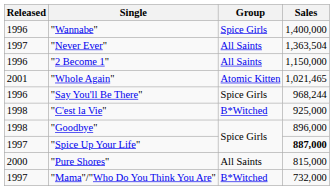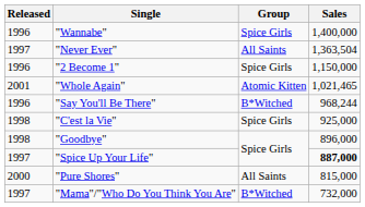 <table class="wikitable plainrowheaders sortable">
 <tr>
 <th>Released</th>
 <th>Single</th>
 <th>Group</th>
 <th>Sales</th>
 </tr>
 <tr>
 <td>1996</td>
 <td style="text-align:left;">"<a href='#'>Wannabe</a>"</td>
 <td><a href='#'>Spice Girls</a></td>
 <td style="text-align:right;">1,400,000</td>
 </tr>
 <tr>
 <td>1997</td>
 <td style="text-align:left;">"<a href='#'>Never Ever</a>"</td>
 <td><a href='#'>All Saints</a></td>
 <td style="text-align:right;">1,363,504</td>
 </tr>
 <tr>
 <td>1996</td>
 <td style="text-align:left;">"<a href='#'>2 Become 1</a>"</td>
-<td><a href='#'>All Saints</a></td>
+<td>Spice Girls</td>
 <td style="text-align:right;">1,150,000</td>
 </tr>
 <tr>
 <td>2001</td>
 <td style="text-align:left;">"<a href='#'>Whole Again</a>"</td>
 <td><a href='#'>Atomic Kitten</a></td>
 <td style="text-align:right;">1,021,465</td>
 </tr>
 <tr>
 <td>1996</td>
 <td style="text-align:left;">"<a href='#'>Say You'll Be There</a>"</td>
-<td>Spice Girls</td>
+<td><a href='#'>B*Witched</a></td>
 <td style="text-align:right;">968,244</td>
 </tr>
 <tr>
 <td>1998</td>
 <td style="text-align:left;">"<a href='#'>C'est la Vie</a>"</td>
-<td><a href='#'>B*Witched</a></td>
+<td>Spice Girls</td>
 <td style="text-align:right;">925,000</td>
 </tr>
 <tr>
 <td>1998</td>
 <td style="text-align:left;">"<a href='#'>Goodbye</a>"</td>
 <td rowspan="2">Spice Girls</td>
 <td style="text-align:right;">896,000</td>
 </tr>
 <tr>
 <td>1997</td>
 <td style="text-align:left;">"<a href='#'>Spice Up Your Life</a>"</td>
 <td style="text-align:right;"><strong>887,000</strong></td>
 </tr>
 <tr>
 <td>2000</td>
 <td style="text-align:left;">"<a href='#'>Pure Shores</a>"</td>
 <td>All Saints</td>
 <td style="text-align:right;">815,000</td>
 </tr>
 <tr>
 <td>1997</td>
 <td style="text-align:left;">"<a href='#'>Mama</a>"/"<a href='#'>Who Do You Think You Are</a>"</td>
 <td><a href='#'>B*Witched</a></td>
 <td style="text-align:right;">732,000</td>
 </tr>
 </table>
